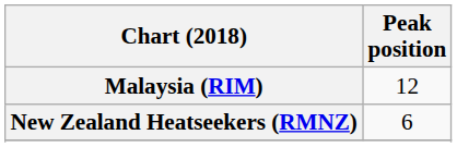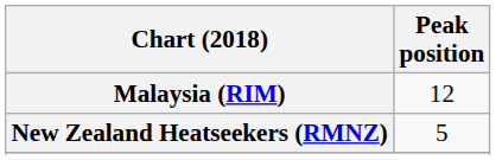 <table class="wikitable sortable plainrowheaders" style="text-align:center">
 <tr>
 <th scope="col">Chart (2018)</th>
 <th scope="col">Peak<br> position</th>
 </tr>
 <tr>
 <th scope="row">Malaysia (<a href='#'>RIM</a>)</th>
 <td>12</td>
 </tr>
 <tr>
 <th scope="row">New Zealand Heatseekers (<a href='#'>RMNZ</a>)</th>
-<td>6</td>
+<td>5</td>
 </tr>
 <tr>
 </tr>
 <tr>
 </tr>
 </table>
